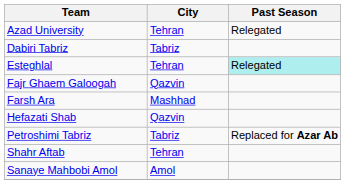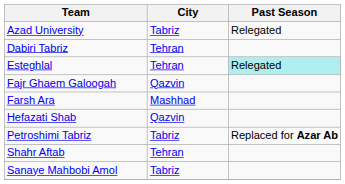 <table class="wikitable sortable">
 <tr>
 <th width=200>Team</th>
 <th width=110>City</th>
 <th>Past Season</th>
 </tr>
 <tr>
 <td align="left"><a href='#'>Azad University</a></td>
-<td><a href='#'>Tehran</a></td>
+<td><a href='#'>Tabriz</a></td>
 <td>Relegated</td>
 </tr>
 <tr>
 <td align="left"><a href='#'>Dabiri Tabriz</a></td>
-<td><a href='#'>Tabriz</a></td>
+<td><a href='#'>Tehran</a></td>
 <td></td>
 </tr>
 <tr>
 <td align="left"><a href='#'>Esteghlal</a></td>
 <td><a href='#'>Tehran</a></td>
 <td style="background: paleturquoise;">Relegated</td>
 </tr>
 <tr>
 <td align="left"><a href='#'>Fajr Ghaem Galoogah</a></td>
 <td><a href='#'>Qazvin</a></td>
 <td></td>
 </tr>
 <tr>
 <td align="left"><a href='#'>Farsh Ara</a></td>
 <td><a href='#'>Mashhad</a></td>
 <td></td>
 </tr>
 <tr>
 <td align="left"><a href='#'>Hefazati Shab</a></td>
 <td><a href='#'>Qazvin</a></td>
 <td></td>
 </tr>
 <tr>
 <td align="left"><a href='#'>Petroshimi Tabriz</a></td>
 <td><a href='#'>Tabriz</a></td>
 <td>Replaced for <strong>Azar Ab</strong></td>
 </tr>
 <tr>
 <td align="left"><a href='#'>Shahr Aftab</a></td>
 <td><a href='#'>Tehran</a></td>
 <td></td>
 </tr>
 <tr>
 <td align="left"><a href='#'>Sanaye Mahbobi Amol</a></td>
-<td><a href='#'>Amol</a></td>
+<td><a href='#'>Tabriz</a></td>
 <td></td>
 </tr>
 <tr>
 </tr>
 </table>
